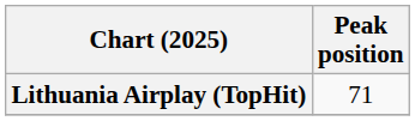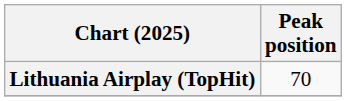 <table class="wikitable plainrowheaders" style="text-align:center">
 <tr>
 <th scope="col">Chart (2025)</th>
 <th scope="col">Peak<br>position</th>
 </tr>
 <tr>
 <th scope="row">Lithuania Airplay (TopHit)</th>
-<td>71</td>
+<td>70</td>
 </tr>
 <tr>
 </tr>
 </table>
